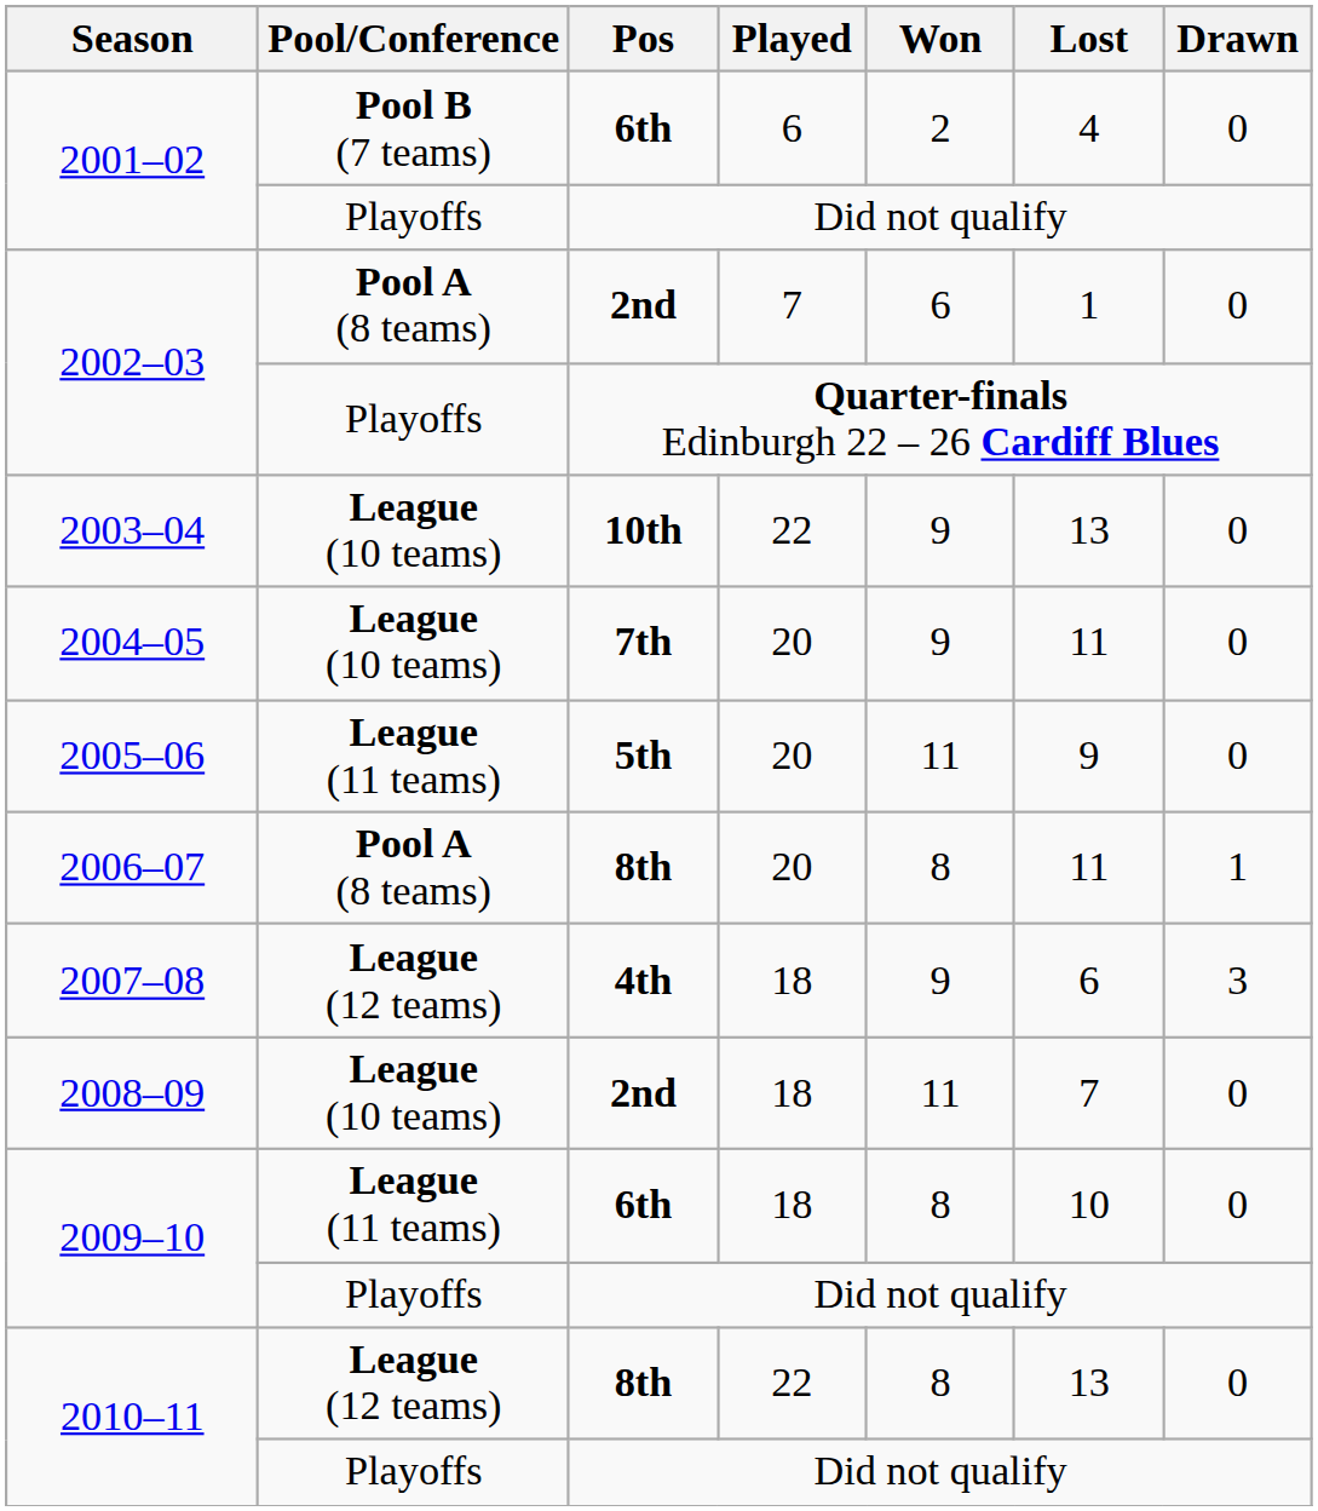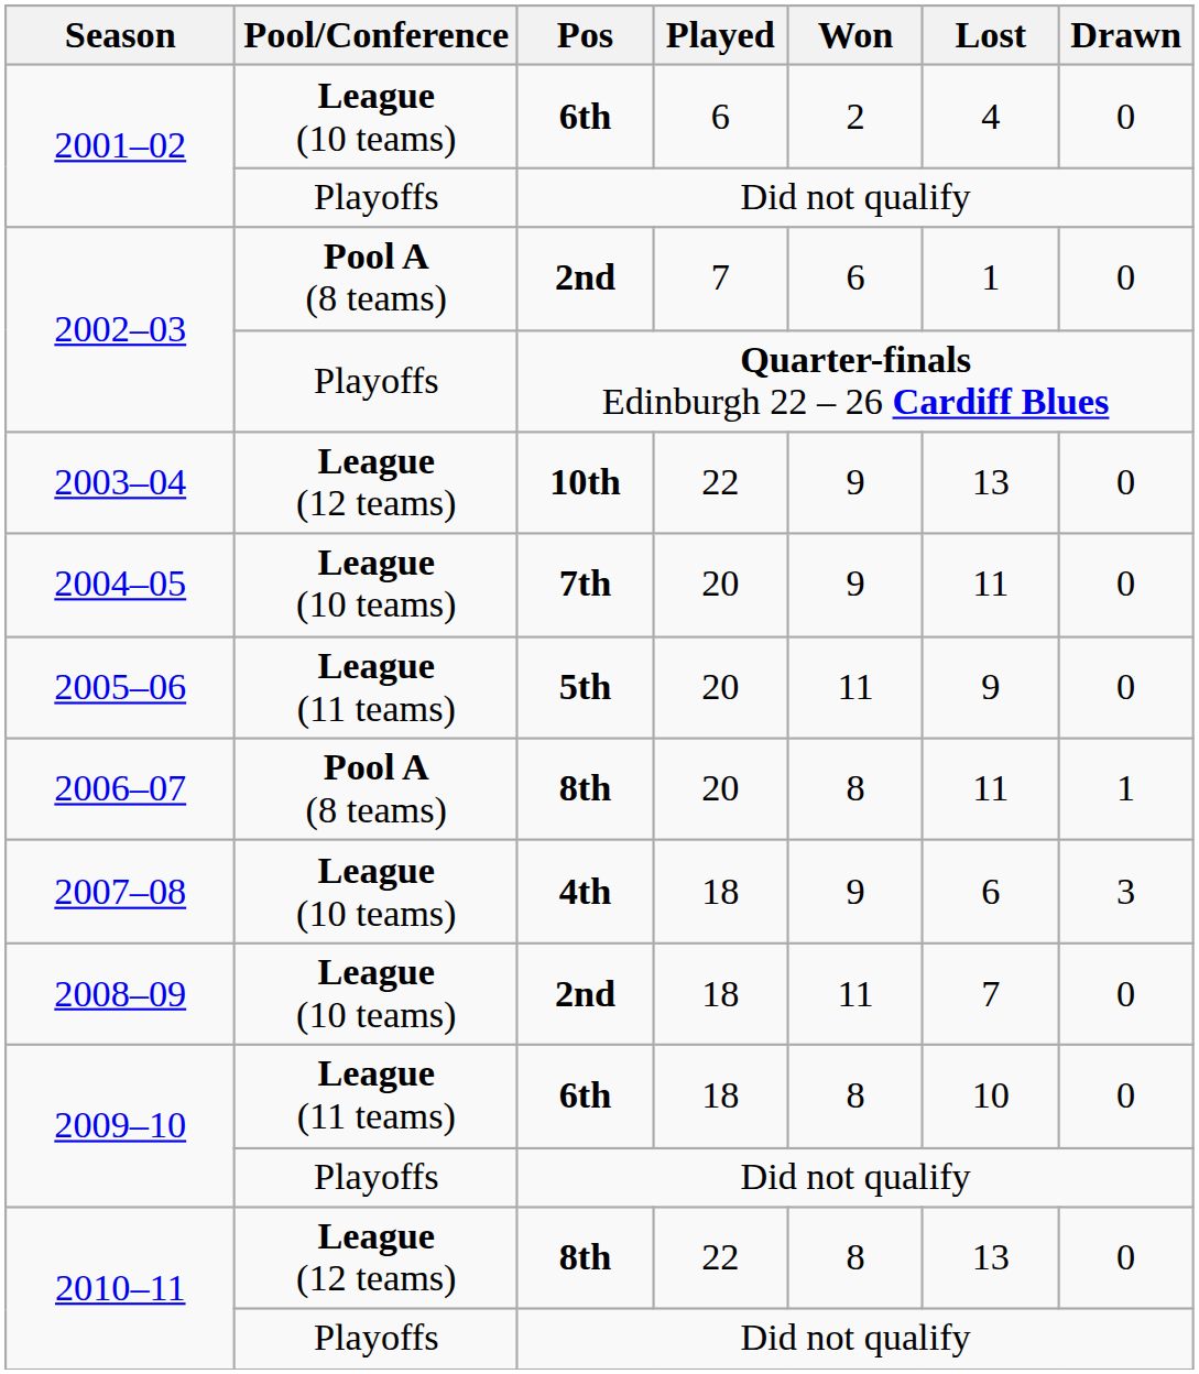 <table class="wikitable" style="text-align:center">
 <tr>
 <th width="90">Season</th>
 <th width="80">Pool/Conference</th>
 <th width="50">Pos</th>
 <th width="50">Played</th>
 <th width="50">Won</th>
 <th width="50">Lost</th>
 <th width="50">Drawn</th>
 </tr>
 <tr>
 <td rowspan="2"><a href='#'>2001–02</a></td>
-<td><strong>Pool B</strong><br>(7 teams)</td>
+<td><strong>League</strong><br>(10 teams)</td>
 <td><strong>6th</strong></td>
 <td>6</td>
 <td>2</td>
 <td>4</td>
 <td>0</td>
 </tr>
 <tr>
 <td>Playoffs</td>
 <td colspan="8">Did not qualify</td>
 </tr>
 <tr>
 <td rowspan="2"><a href='#'>2002–03</a></td>
 <td><strong>Pool A</strong><br>(8 teams)</td>
 <td><strong>2nd</strong></td>
 <td>7</td>
 <td>6</td>
 <td>1</td>
 <td>0</td>
 </tr>
 <tr>
 <td>Playoffs</td>
 <td colspan="8"><strong>Quarter-finals</strong> <br> Edinburgh 22 – 26 <strong><a href='#'>Cardiff Blues</a></strong></td>
 </tr>
 <tr>
 <td rowspan="1"><a href='#'>2003–04</a></td>
-<td><strong>League</strong><br>(10 teams)</td>
+<td><strong>League</strong><br>(12 teams)</td>
 <td><strong>10th</strong></td>
 <td>22</td>
 <td>9</td>
 <td>13</td>
 <td>0</td>
 </tr>
 <tr>
 <td rowspan="1"><a href='#'>2004–05</a></td>
 <td><strong>League</strong><br>(10 teams)</td>
 <td><strong>7th</strong></td>
 <td>20</td>
 <td>9</td>
 <td>11</td>
 <td>0</td>
 </tr>
 <tr>
 <td rowspan="1"><a href='#'>2005–06</a></td>
 <td><strong>League</strong><br>(11 teams)</td>
 <td><strong>5th</strong></td>
 <td>20</td>
 <td>11</td>
 <td>9</td>
 <td>0</td>
 </tr>
 <tr>
 <td rowspan="1"><a href='#'>2006–07</a></td>
 <td><strong>Pool A</strong><br>(8 teams)</td>
 <td><strong>8th</strong></td>
 <td>20</td>
 <td>8</td>
 <td>11</td>
 <td>1</td>
 </tr>
 <tr>
 <td rowspan="1"><a href='#'>2007–08</a></td>
-<td><strong>League</strong><br>(12 teams)</td>
+<td><strong>League</strong><br>(10 teams)</td>
 <td><strong>4th</strong></td>
 <td>18</td>
 <td>9</td>
 <td>6</td>
 <td>3</td>
 </tr>
 <tr>
 <td rowspan="1"><a href='#'>2008–09</a></td>
 <td><strong>League</strong><br>(10 teams)</td>
 <td><strong>2nd</strong></td>
 <td>18</td>
 <td>11</td>
 <td>7</td>
 <td>0</td>
 </tr>
 <tr>
 <td rowspan="2"><a href='#'>2009–10</a></td>
 <td><strong>League</strong><br>(11 teams)</td>
 <td><strong>6th</strong></td>
 <td>18</td>
 <td>8</td>
 <td>10</td>
 <td>0</td>
 </tr>
 <tr>
 <td>Playoffs</td>
 <td colspan="8">Did not qualify</td>
 </tr>
 <tr>
 <td rowspan="2"><a href='#'>2010–11</a></td>
 <td><strong>League</strong><br>(12 teams)</td>
 <td><strong>8th</strong></td>
 <td>22</td>
 <td>8</td>
 <td>13</td>
 <td>0</td>
 </tr>
 <tr>
 <td>Playoffs</td>
 <td colspan="8">Did not qualify</td>
 </tr>
 <tr>
 </tr>
 </table>
